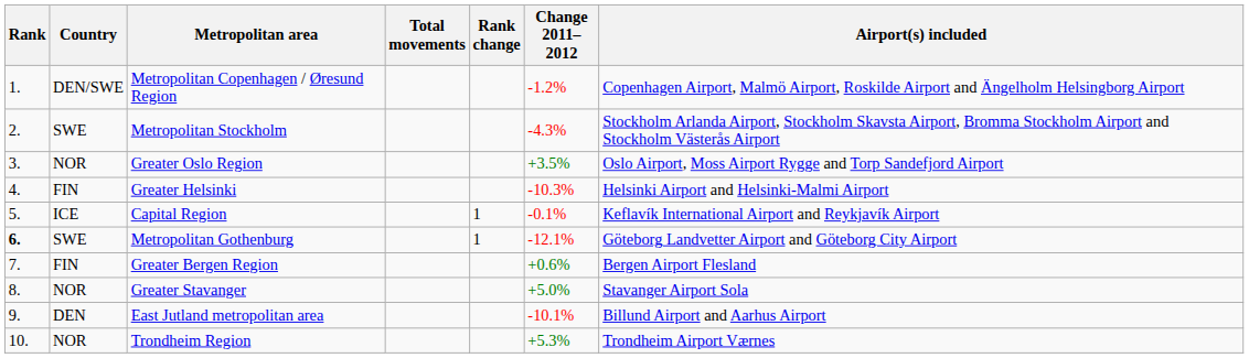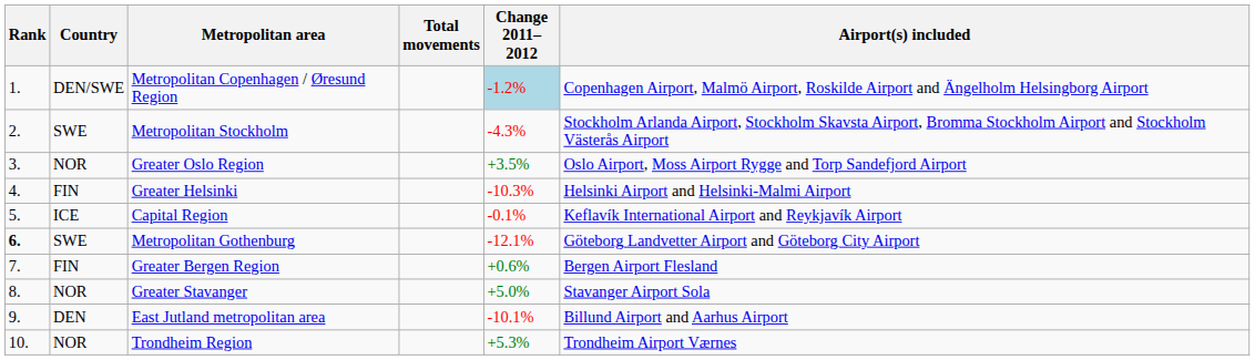 <table class="wikitable sortable">
 <tr>
 <th>Rank</th>
 <th>Country</th>
 <th>Metropolitan area</th>
 <th>Total<br>movements</th>
-<th>Rank<br>change</th>
 <th>Change<br>2011–2012</th>
 <th>Airport(s) included</th>
 </tr>
 <tr>
 <td>1.</td>
 <td>DEN/SWE</td>
 <td><a href='#'>Metropolitan Copenhagen</a> / <a href='#'>Øresund Region</a></td>
 <td></td>
-<td></td>
-<td style="color:red">-1.2%</td>
+<td style="background: lightblue; color:red">-1.2%</td>
 <td><a href='#'>Copenhagen Airport</a>, <a href='#'>Malmö Airport</a>, <a href='#'>Roskilde Airport</a> and <a href='#'>Ängelholm Helsingborg Airport</a></td>
 </tr>
 <tr>
 <td>2.</td>
 <td>SWE</td>
 <td><a href='#'>Metropolitan Stockholm</a></td>
-<td></td>
 <td></td>
 <td style="color:red">-4.3%</td>
 <td><a href='#'>Stockholm Arlanda Airport</a>, <a href='#'>Stockholm Skavsta Airport</a>, <a href='#'>Bromma Stockholm Airport</a> and <a href='#'>Stockholm Västerås Airport</a></td>
 </tr>
 <tr>
 <td>3.</td>
 <td>NOR</td>
 <td><a href='#'>Greater Oslo Region</a></td>
 <td></td>
-<td></td>
 <td style="color:green">+3.5%</td>
 <td><a href='#'>Oslo Airport</a>, <a href='#'>Moss Airport Rygge</a> and <a href='#'>Torp Sandefjord Airport</a></td>
 </tr>
 <tr>
 <td>4.</td>
 <td>FIN</td>
 <td><a href='#'>Greater Helsinki</a></td>
-<td></td>
 <td></td>
 <td style="color:red">-10.3%</td>
 <td><a href='#'>Helsinki Airport</a> and <a href='#'>Helsinki-Malmi Airport</a></td>
 </tr>
 <tr>
 <td>5.</td>
 <td>ICE</td>
 <td><a href='#'>Capital Region</a></td>
 <td></td>
-<td>1</td>
 <td style="color:red">-0.1%</td>
 <td><a href='#'>Keflavík International Airport</a> and <a href='#'>Reykjavík Airport</a></td>
 </tr>
 <tr>
 <td><strong>6.</strong></td>
 <td>SWE</td>
 <td><a href='#'>Metropolitan Gothenburg</a></td>
 <td></td>
-<td>1</td>
 <td style="color:red">-12.1%</td>
 <td><a href='#'>Göteborg Landvetter Airport</a> and <a href='#'>Göteborg City Airport</a></td>
 </tr>
 <tr>
 <td>7.</td>
 <td>FIN</td>
 <td><a href='#'>Greater Bergen Region</a></td>
-<td></td>
 <td></td>
 <td style="color:green">+0.6%</td>
 <td><a href='#'>Bergen Airport Flesland</a></td>
 </tr>
 <tr>
 <td>8.</td>
 <td>NOR</td>
 <td><a href='#'>Greater Stavanger</a></td>
 <td></td>
-<td></td>
 <td style="color:green">+5.0%</td>
 <td><a href='#'>Stavanger Airport Sola</a></td>
 </tr>
 <tr>
 <td>9.</td>
 <td>DEN</td>
 <td><a href='#'>East Jutland metropolitan area</a></td>
-<td></td>
 <td></td>
 <td style="color:red">-10.1%</td>
 <td><a href='#'>Billund Airport</a> and <a href='#'>Aarhus Airport</a></td>
 </tr>
 <tr>
 <td>10.</td>
 <td>NOR</td>
 <td><a href='#'>Trondheim Region</a></td>
 <td></td>
-<td></td>
 <td style="color:green">+5.3%</td>
 <td><a href='#'>Trondheim Airport Værnes</a></td>
 </tr>
 </table>
